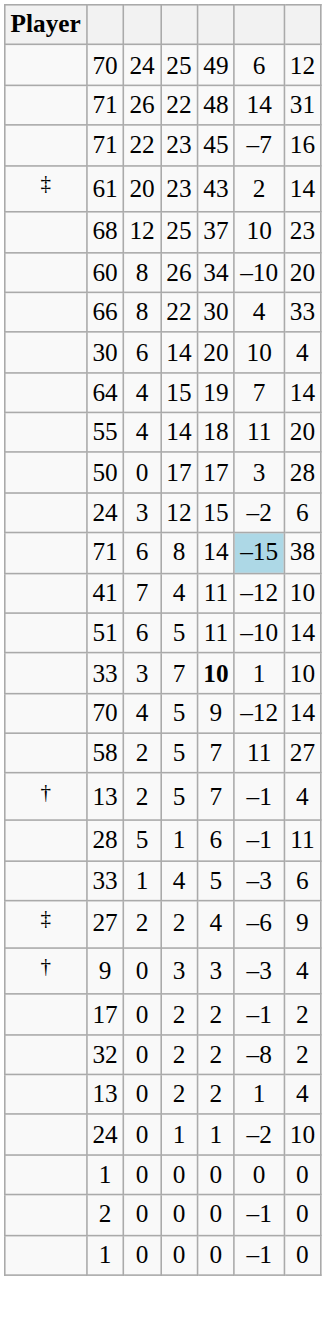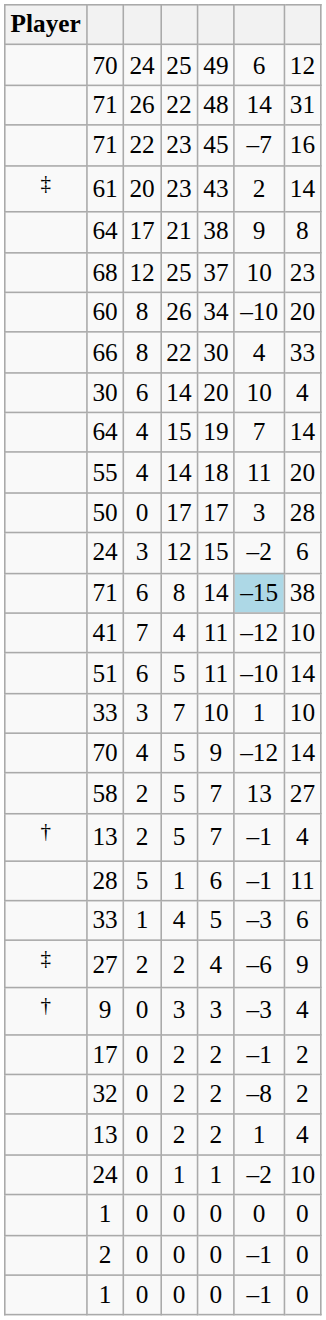 <table class="wikitable sortable" style="text-align:center;">
 <tr>
 <th>Player</th>
 <th></th>
 <th></th>
 <th></th>
 <th></th>
 <th data-sort-type="number"></th>
 <th></th>
 </tr>
 <tr>
 <td></td>
 <td>70</td>
 <td>24</td>
 <td>25</td>
 <td>49</td>
 <td>6</td>
 <td>12</td>
 </tr>
 <tr>
 <td></td>
 <td>71</td>
 <td>26</td>
 <td>22</td>
 <td>48</td>
 <td>14</td>
 <td>31</td>
 </tr>
 <tr>
 <td></td>
 <td>71</td>
 <td>22</td>
 <td>23</td>
 <td>45</td>
 <td>–7</td>
 <td>16</td>
 </tr>
 <tr>
 <td><sup>‡</sup></td>
 <td>61</td>
 <td>20</td>
 <td>23</td>
 <td>43</td>
 <td>2</td>
 <td>14</td>
+</tr>
+<tr>
+<td></td>
+<td>64</td>
+<td>17</td>
+<td>21</td>
+<td>38</td>
+<td>9</td>
+<td>8</td>
 </tr>
 <tr>
 <td></td>
 <td>68</td>
 <td>12</td>
 <td>25</td>
 <td>37</td>
 <td>10</td>
 <td>23</td>
 </tr>
 <tr>
 <td></td>
 <td>60</td>
 <td>8</td>
 <td>26</td>
 <td>34</td>
 <td>–10</td>
 <td>20</td>
 </tr>
 <tr>
 <td></td>
 <td>66</td>
 <td>8</td>
 <td>22</td>
 <td>30</td>
 <td>4</td>
 <td>33</td>
 </tr>
 <tr>
 <td></td>
 <td>30</td>
 <td>6</td>
 <td>14</td>
 <td>20</td>
 <td>10</td>
 <td>4</td>
 </tr>
 <tr>
 <td></td>
 <td>64</td>
 <td>4</td>
 <td>15</td>
 <td>19</td>
 <td>7</td>
 <td>14</td>
 </tr>
 <tr>
 <td></td>
 <td>55</td>
 <td>4</td>
 <td>14</td>
 <td>18</td>
 <td>11</td>
 <td>20</td>
 </tr>
 <tr>
 <td></td>
 <td>50</td>
 <td>0</td>
 <td>17</td>
 <td>17</td>
 <td>3</td>
 <td>28</td>
 </tr>
 <tr>
 <td></td>
 <td>24</td>
 <td>3</td>
 <td>12</td>
 <td>15</td>
 <td>–2</td>
 <td>6</td>
 </tr>
 <tr>
 <td></td>
 <td>71</td>
 <td>6</td>
 <td>8</td>
 <td>14</td>
 <td style="background: lightblue;">–15</td>
 <td>38</td>
 </tr>
 <tr>
 <td></td>
 <td>41</td>
 <td>7</td>
 <td>4</td>
 <td>11</td>
 <td>–12</td>
 <td>10</td>
 </tr>
 <tr>
 <td></td>
 <td>51</td>
 <td>6</td>
 <td>5</td>
 <td>11</td>
 <td>–10</td>
 <td>14</td>
 </tr>
 <tr>
 <td></td>
 <td>33</td>
 <td>3</td>
 <td>7</td>
-<td><strong>10</strong></td>
+<td>10</td>
 <td>1</td>
 <td>10</td>
 </tr>
 <tr>
 <td></td>
 <td>70</td>
 <td>4</td>
 <td>5</td>
 <td>9</td>
 <td>–12</td>
 <td>14</td>
 </tr>
 <tr>
 <td></td>
 <td>58</td>
 <td>2</td>
 <td>5</td>
 <td>7</td>
-<td>11</td>
+<td>13</td>
 <td>27</td>
 </tr>
 <tr>
 <td><sup>†</sup></td>
 <td>13</td>
 <td>2</td>
 <td>5</td>
 <td>7</td>
 <td>–1</td>
 <td>4</td>
 </tr>
 <tr>
 <td></td>
 <td>28</td>
 <td>5</td>
 <td>1</td>
 <td>6</td>
 <td>–1</td>
 <td>11</td>
 </tr>
 <tr>
 <td></td>
 <td>33</td>
 <td>1</td>
 <td>4</td>
 <td>5</td>
 <td>–3</td>
 <td>6</td>
 </tr>
 <tr>
 <td><sup>‡</sup></td>
 <td>27</td>
 <td>2</td>
 <td>2</td>
 <td>4</td>
 <td>–6</td>
 <td>9</td>
 </tr>
 <tr>
 <td><sup>†</sup></td>
 <td>9</td>
 <td>0</td>
 <td>3</td>
 <td>3</td>
 <td>–3</td>
 <td>4</td>
 </tr>
 <tr>
 <td></td>
 <td>17</td>
 <td>0</td>
 <td>2</td>
 <td>2</td>
 <td>–1</td>
 <td>2</td>
 </tr>
 <tr>
 <td></td>
 <td>32</td>
 <td>0</td>
 <td>2</td>
 <td>2</td>
 <td>–8</td>
 <td>2</td>
 </tr>
 <tr>
 <td></td>
 <td>13</td>
 <td>0</td>
 <td>2</td>
 <td>2</td>
 <td>1</td>
 <td>4</td>
 </tr>
 <tr>
 <td></td>
 <td>24</td>
 <td>0</td>
 <td>1</td>
 <td>1</td>
 <td>–2</td>
 <td>10</td>
 </tr>
 <tr>
 <td></td>
 <td>1</td>
 <td>0</td>
 <td>0</td>
 <td>0</td>
 <td>0</td>
 <td>0</td>
 </tr>
 <tr>
 <td></td>
 <td>2</td>
 <td>0</td>
 <td>0</td>
 <td>0</td>
 <td>–1</td>
 <td>0</td>
 </tr>
 <tr>
 <td></td>
 <td>1</td>
 <td>0</td>
 <td>0</td>
 <td>0</td>
 <td>–1</td>
 <td>0</td>
 </tr>
 </table>
